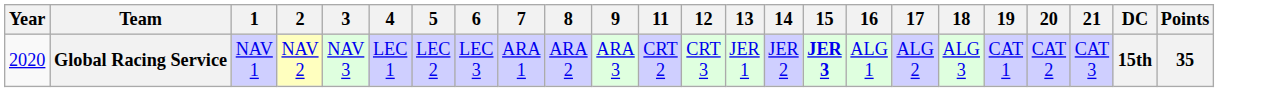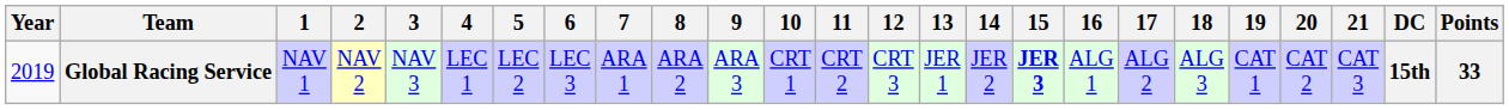 <table class="wikitable" style="text-align:center; font-size:85%">
 <tr>
 <th>Year</th>
 <th>Team</th>
 <th>1</th>
 <th>2</th>
 <th>3</th>
 <th>4</th>
 <th>5</th>
 <th>6</th>
 <th>7</th>
 <th>8</th>
 <th>9</th>
+<th>10</th>
 <th>11</th>
 <th>12</th>
 <th>13</th>
 <th>14</th>
 <th>15</th>
 <th>16</th>
 <th>17</th>
 <th>18</th>
 <th>19</th>
 <th>20</th>
 <th>21</th>
 <th>DC</th>
 <th>Points</th>
 </tr>
 <tr>
-<td><a href='#'>2020</a></td>
+<td><a href='#'>2019</a></td>
 <th nowrap>Global Racing Service</th>
 <td style="background:#CFCFFF;"><a href='#'>NAV<br>1</a><br></td>
 <td style="background:#FFFFBF;"><a href='#'>NAV<br>2</a><br></td>
 <td style="background:#DFFFDF;"><a href='#'>NAV<br>3</a><br></td>
 <td style="background:#CFCFFF;"><a href='#'>LEC<br>1</a><br></td>
 <td style="background:#CFCFFF;"><a href='#'>LEC<br>2</a><br></td>
 <td style="background:#CFCFFF;"><a href='#'>LEC<br>3</a><br></td>
 <td style="background:#CFCFFF;"><a href='#'>ARA<br>1</a><br></td>
 <td style="background:#CFCFFF;"><a href='#'>ARA<br>2</a><br></td>
 <td style="background:#DFFFDF;"><a href='#'>ARA<br>3</a><br></td>
+<td style="background:#CFCFFF;"><a href='#'>CRT<br>1</a><br></td>
 <td style="background:#CFCFFF;"><a href='#'>CRT<br>2</a><br></td>
 <td style="background:#DFFFDF;"><a href='#'>CRT<br>3</a><br></td>
 <td style="background:#DFFFDF;"><a href='#'>JER<br>1</a><br></td>
 <td style="background:#CFCFFF;"><a href='#'>JER<br>2</a><br></td>
 <td style="background:#DFFFDF;"><strong><a href='#'>JER<br>3</a><br></strong></td>
 <td style="background:#DFFFDF;"><a href='#'>ALG<br>1</a><br></td>
 <td style="background:#CFCFFF;"><a href='#'>ALG<br>2</a><br></td>
 <td style="background:#DFFFDF;"><a href='#'>ALG<br>3</a><br></td>
 <td style="background:#CFCFFF;"><a href='#'>CAT<br>1</a><br></td>
 <td style="background:#CFCFFF;"><a href='#'>CAT<br>2</a><br></td>
 <td style="background:#CFCFFF;"><a href='#'>CAT<br>3</a><br></td>
 <th>15th</th>
-<th>35</th>
+<th>33</th>
 </tr>
 </table>
